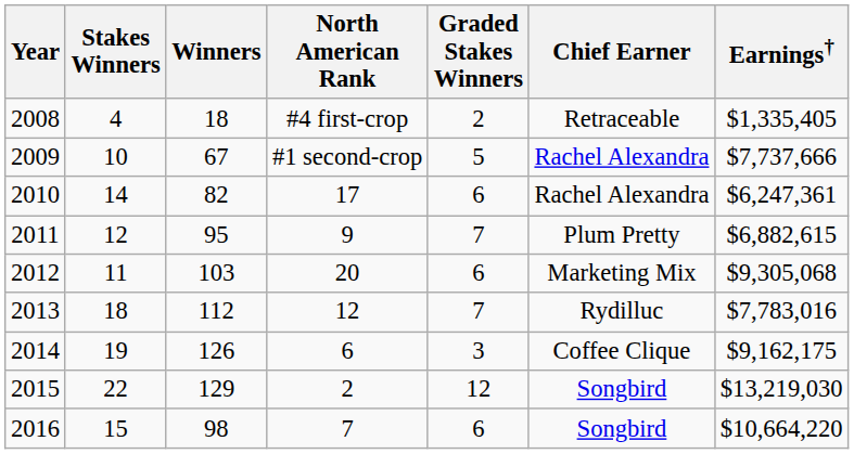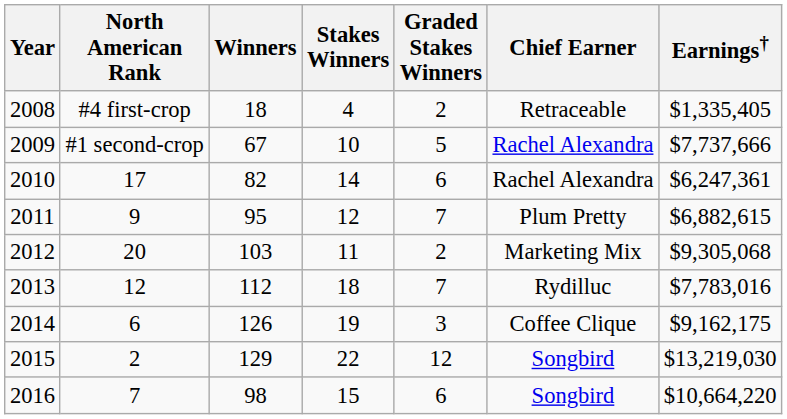 <table class="wikitable sortable" style="text-align:center">
 <tr>
 <th scope="col">Year</th>
+<th scope="col">North <br>American <br>Rank</th>
+<th scope="col">Winners</th>
 <th scope="col">Stakes <br>Winners</th>
-<th scope="col">Winners</th>
-<th scope="col">North <br>American <br>Rank</th>
 <th scope="col">Graded <br>Stakes <br>Winners</th>
 <th scope="col">Chief Earner</th>
 <th scope="col">Earnings<sup>†</sup></th>
 </tr>
 <tr>
 <td>2008</td>
+<td>#4 first-crop</td>
+<td>18</td>
 <td>4</td>
-<td>18</td>
-<td>#4 first-crop</td>
 <td>2</td>
 <td>Retraceable</td>
 <td>$1,335,405</td>
 </tr>
 <tr>
 <td>2009</td>
+<td>#1 second-crop</td>
+<td>67</td>
 <td>10</td>
-<td>67</td>
-<td>#1 second-crop</td>
 <td>5</td>
 <td><a href='#'>Rachel Alexandra</a></td>
 <td>$7,737,666</td>
 </tr>
 <tr>
 <td>2010</td>
+<td>17</td>
+<td>82</td>
 <td>14</td>
-<td>82</td>
-<td>17</td>
 <td>6</td>
 <td>Rachel Alexandra</td>
 <td>$6,247,361</td>
 </tr>
 <tr>
 <td>2011</td>
+<td>9</td>
+<td>95</td>
 <td>12</td>
-<td>95</td>
-<td>9</td>
 <td>7</td>
 <td>Plum Pretty</td>
 <td>$6,882,615</td>
 </tr>
 <tr>
 <td>2012</td>
+<td>20</td>
+<td>103</td>
 <td>11</td>
-<td>103</td>
-<td>20</td>
-<td>6</td>
+<td>2</td>
 <td>Marketing Mix</td>
 <td>$9,305,068</td>
 </tr>
 <tr>
 <td>2013</td>
+<td>12</td>
+<td>112</td>
 <td>18</td>
-<td>112</td>
-<td>12</td>
 <td>7</td>
 <td>Rydilluc</td>
 <td>$7,783,016</td>
 </tr>
 <tr>
 <td>2014</td>
+<td>6</td>
+<td>126</td>
 <td>19</td>
-<td>126</td>
-<td>6</td>
 <td>3</td>
 <td>Coffee Clique</td>
 <td>$9,162,175</td>
 </tr>
 <tr>
 <td>2015</td>
+<td>2</td>
+<td>129</td>
 <td>22</td>
-<td>129</td>
-<td>2</td>
 <td>12</td>
 <td><a href='#'>Songbird</a></td>
 <td>$13,219,030</td>
 </tr>
 <tr>
 <td>2016</td>
+<td>7</td>
+<td>98</td>
 <td>15</td>
-<td>98</td>
-<td>7</td>
 <td>6</td>
 <td><a href='#'>Songbird</a></td>
 <td>$10,664,220</td>
 </tr>
 </table>
